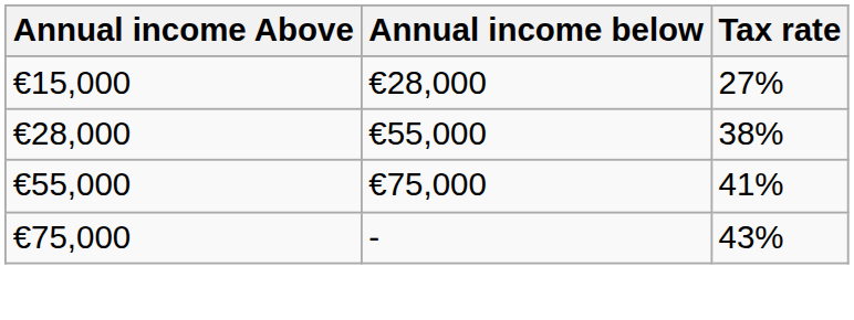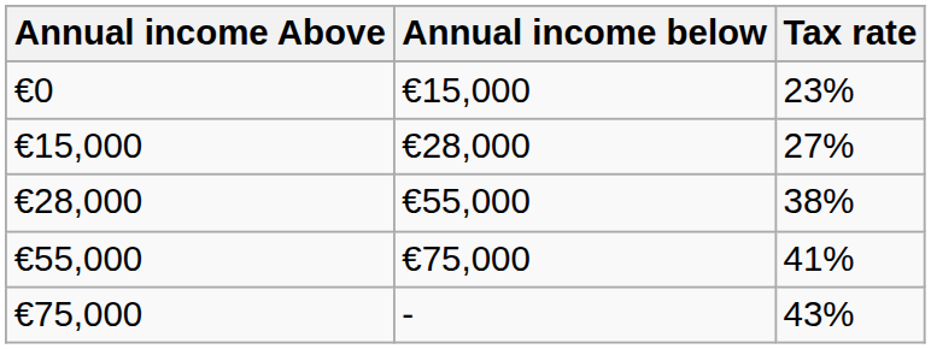 <table class="wikitable">
 <tr>
 <th>Annual income Above</th>
 <th>Annual income below</th>
 <th>Tax rate</th>
+</tr>
+<tr>
+<td>€0</td>
+<td>€15,000</td>
+<td>23%</td>
 </tr>
 <tr>
 <td>€15,000</td>
 <td>€28,000</td>
 <td>27%</td>
 </tr>
 <tr>
 <td>€28,000</td>
 <td>€55,000</td>
 <td>38%</td>
 </tr>
 <tr>
 <td>€55,000</td>
 <td>€75,000</td>
 <td>41%</td>
 </tr>
 <tr>
 <td>€75,000</td>
 <td>-</td>
 <td>43%</td>
 </tr>
 </table>
